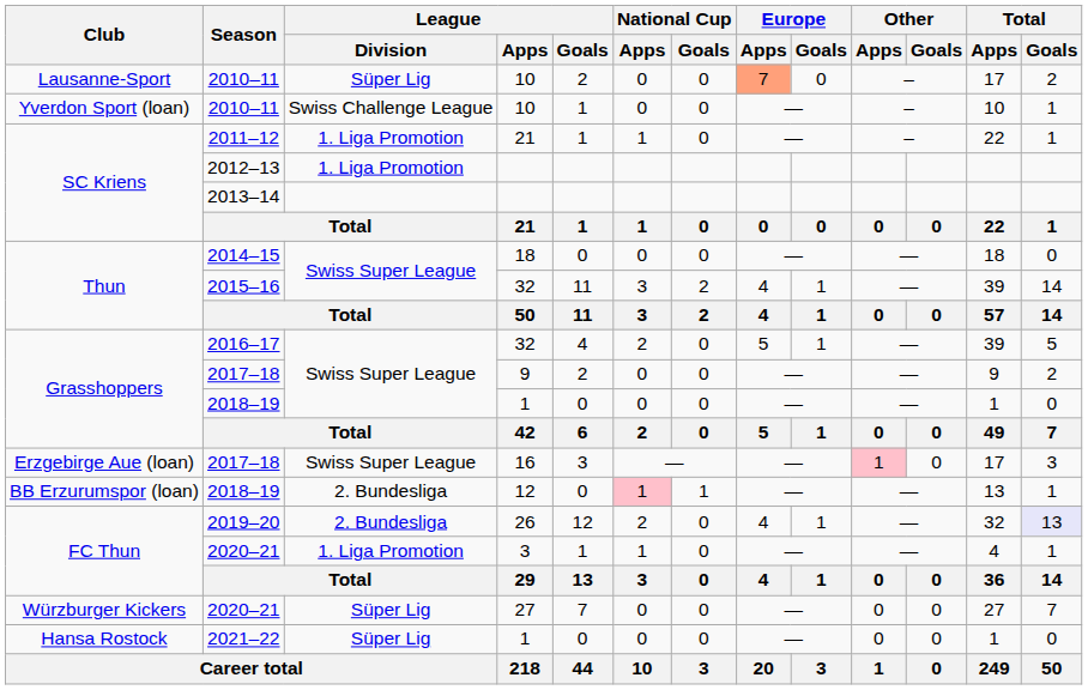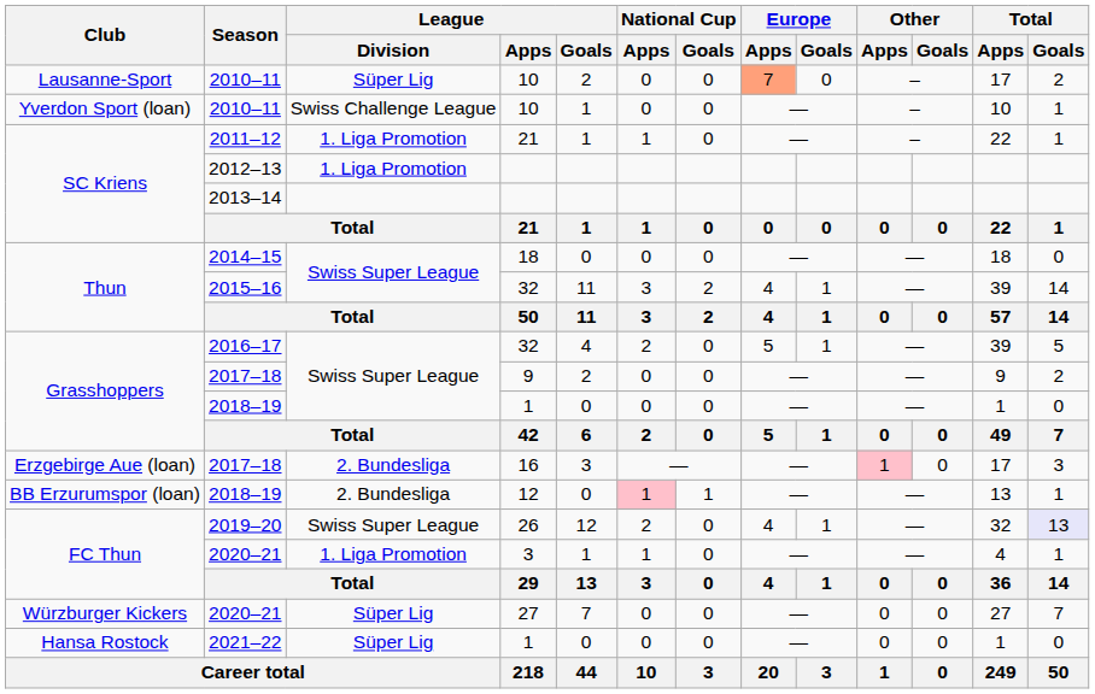 <table class="wikitable" style="text-align:center">
 <tr>
 <th rowspan="2">Club</th>
 <th rowspan="2">Season</th>
 <th colspan="3">League</th>
 <th colspan="2">National Cup</th>
 <th colspan="2"><a href='#'>Europe</a></th>
 <th colspan="2">Other</th>
 <th colspan="2">Total</th>
 </tr>
 <tr>
 <th>Division</th>
 <th>Apps</th>
 <th>Goals</th>
 <th>Apps</th>
 <th>Goals</th>
 <th>Apps</th>
 <th>Goals</th>
 <th>Apps</th>
 <th>Goals</th>
 <th>Apps</th>
 <th>Goals</th>
 </tr>
 <tr>
 <td><a href='#'>Lausanne-Sport</a></td>
 <td><a href='#'>2010–11</a></td>
 <td><a href='#'>Süper Lig</a></td>
 <td>10</td>
 <td>2</td>
 <td>0</td>
 <td>0</td>
 <td style="background: lightsalmon;">7</td>
 <td>0</td>
 <td colspan="2">–</td>
 <td>17</td>
 <td>2</td>
 </tr>
 <tr>
 <td><a href='#'>Yverdon Sport</a> (loan)</td>
 <td><a href='#'>2010–11</a></td>
 <td>Swiss Challenge League</td>
 <td>10</td>
 <td>1</td>
 <td>0</td>
 <td>0</td>
 <td colspan="2">—</td>
 <td colspan="2">–</td>
 <td>10</td>
 <td>1</td>
 </tr>
 <tr>
 <td rowspan="4"><a href='#'>SC Kriens</a></td>
 <td><a href='#'>2011–12</a></td>
 <td><a href='#'>1. Liga Promotion</a></td>
 <td>21</td>
 <td>1</td>
 <td>1</td>
 <td>0</td>
 <td colspan="2">—</td>
 <td colspan="2">–</td>
 <td>22</td>
 <td>1</td>
 </tr>
 <tr>
 <td>2012–13</td>
 <td><a href='#'>1. Liga Promotion</a></td>
 <td></td>
 <td></td>
 <td></td>
 <td></td>
 <td></td>
 <td></td>
 <td></td>
 <td></td>
 <td></td>
 <td></td>
 </tr>
 <tr>
 <td>2013–14</td>
 <td></td>
 <td></td>
 <td></td>
 <td></td>
 <td></td>
 <td></td>
 <td></td>
 <td></td>
 <td></td>
 <td></td>
 <td></td>
 </tr>
 <tr>
 <th colspan="2">Total</th>
 <th>21</th>
 <th>1</th>
 <th>1</th>
 <th>0</th>
 <th>0</th>
 <th>0</th>
 <th>0</th>
 <th>0</th>
 <th>22</th>
 <th>1</th>
 </tr>
 <tr>
 <td rowspan="3"><a href='#'>Thun</a></td>
 <td><a href='#'>2014–15</a></td>
 <td rowspan="2"><a href='#'>Swiss Super League</a></td>
 <td>18</td>
 <td>0</td>
 <td>0</td>
 <td>0</td>
 <td colspan="2">—</td>
 <td colspan="2">—</td>
 <td>18</td>
 <td>0</td>
 </tr>
 <tr>
 <td><a href='#'>2015–16</a></td>
 <td>32</td>
 <td>11</td>
 <td>3</td>
 <td>2</td>
 <td>4</td>
 <td>1</td>
 <td colspan="2">—</td>
 <td>39</td>
 <td>14</td>
 </tr>
 <tr>
 <th colspan="2">Total</th>
 <th>50</th>
 <th>11</th>
 <th>3</th>
 <th>2</th>
 <th>4</th>
 <th>1</th>
 <th>0</th>
 <th>0</th>
 <th>57</th>
 <th>14</th>
 </tr>
 <tr>
 <td rowspan="4"><a href='#'>Grasshoppers</a></td>
 <td><a href='#'>2016–17</a></td>
 <td rowspan="3">Swiss Super League</td>
 <td>32</td>
 <td>4</td>
 <td>2</td>
 <td>0</td>
 <td>5</td>
 <td>1</td>
 <td colspan="2">—</td>
 <td>39</td>
 <td>5</td>
 </tr>
 <tr>
 <td><a href='#'>2017–18</a></td>
 <td>9</td>
 <td>2</td>
 <td>0</td>
 <td>0</td>
 <td colspan="2">—</td>
 <td colspan="2">—</td>
 <td>9</td>
 <td>2</td>
 </tr>
 <tr>
 <td><a href='#'>2018–19</a></td>
 <td>1</td>
 <td>0</td>
 <td>0</td>
 <td>0</td>
 <td colspan="2">—</td>
 <td colspan="2">—</td>
 <td>1</td>
 <td>0</td>
 </tr>
 <tr>
 <th colspan="2">Total</th>
 <th>42</th>
 <th>6</th>
 <th>2</th>
 <th>0</th>
 <th>5</th>
 <th>1</th>
 <th>0</th>
 <th>0</th>
 <th>49</th>
 <th>7</th>
 </tr>
 <tr>
 <td><a href='#'>Erzgebirge Aue</a> (loan)</td>
 <td><a href='#'>2017–18</a></td>
-<td>Swiss Super League</td>
+<td><a href='#'>2. Bundesliga</a></td>
 <td>16</td>
 <td>3</td>
 <td colspan="2">—</td>
 <td colspan="2">—</td>
 <td style="background: pink;">1</td>
 <td>0</td>
 <td>17</td>
 <td>3</td>
 </tr>
 <tr>
 <td><a href='#'>BB Erzurumspor</a> (loan)</td>
 <td><a href='#'>2018–19</a></td>
 <td>2. Bundesliga</td>
 <td>12</td>
 <td>0</td>
 <td style="background: pink;">1</td>
 <td>1</td>
 <td colspan="2">—</td>
 <td colspan="2">—</td>
 <td>13</td>
 <td>1</td>
 </tr>
 <tr>
 <td rowspan="3"><a href='#'>FC Thun</a></td>
 <td><a href='#'>2019–20</a></td>
-<td><a href='#'>2. Bundesliga</a></td>
+<td>Swiss Super League</td>
 <td>26</td>
 <td>12</td>
 <td>2</td>
 <td>0</td>
 <td>4</td>
 <td>1</td>
 <td colspan="2">—</td>
 <td>32</td>
 <td style="background: lavender;">13</td>
 </tr>
 <tr>
 <td><a href='#'>2020–21</a></td>
 <td><a href='#'>1. Liga Promotion</a></td>
 <td>3</td>
 <td>1</td>
 <td>1</td>
 <td>0</td>
 <td colspan="2">—</td>
 <td colspan="2">—</td>
 <td>4</td>
 <td>1</td>
 </tr>
 <tr>
 <th colspan="2">Total</th>
 <th>29</th>
 <th>13</th>
 <th>3</th>
 <th>0</th>
 <th>4</th>
 <th>1</th>
 <th>0</th>
 <th>0</th>
 <th>36</th>
 <th>14</th>
 </tr>
 <tr>
 <td><a href='#'>Würzburger Kickers</a></td>
 <td><a href='#'>2020–21</a></td>
 <td><a href='#'>Süper Lig</a></td>
 <td>27</td>
 <td>7</td>
 <td>0</td>
 <td>0</td>
 <td colspan="2">—</td>
 <td>0</td>
 <td>0</td>
 <td>27</td>
 <td>7</td>
 </tr>
 <tr>
 <td><a href='#'>Hansa Rostock</a></td>
 <td><a href='#'>2021–22</a></td>
 <td><a href='#'>Süper Lig</a></td>
 <td>1</td>
 <td>0</td>
 <td>0</td>
 <td>0</td>
 <td colspan="2">—</td>
 <td>0</td>
 <td>0</td>
 <td>1</td>
 <td>0</td>
 </tr>
 <tr>
 <th colspan="3">Career total</th>
 <th>218</th>
 <th>44</th>
 <th>10</th>
 <th>3</th>
 <th>20</th>
 <th>3</th>
 <th>1</th>
 <th>0</th>
 <th>249</th>
 <th>50</th>
 </tr>
 </table>
